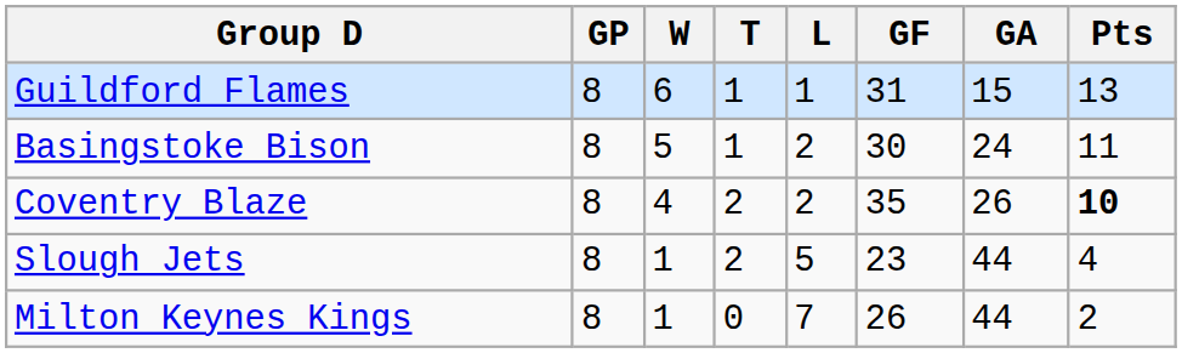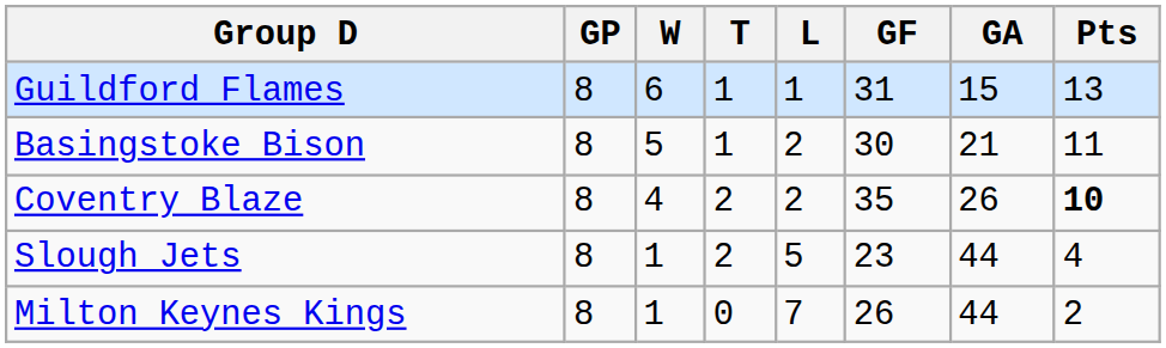 <table class="wikitable">
 <tr>
 <th width="40%">Group D</th>
 <th width="5%">GP</th>
 <th width="5%">W</th>
 <th width="5%">T</th>
 <th width="5%">L</th>
 <th width="7.5%">GF</th>
 <th width="7.5%">GA</th>
 <th width="7.5%">Pts</th>
 </tr>
 <tr bgcolor="#D0E7FF">
 <td><a href='#'>Guildford Flames</a></td>
 <td>8</td>
 <td>6</td>
 <td>1</td>
 <td>1</td>
 <td>31</td>
 <td>15</td>
 <td>13</td>
 </tr>
 <tr>
 <td><a href='#'>Basingstoke Bison</a></td>
 <td>8</td>
 <td>5</td>
 <td>1</td>
 <td>2</td>
 <td>30</td>
-<td>24</td>
+<td>21</td>
 <td>11</td>
 </tr>
 <tr>
 <td><a href='#'>Coventry Blaze</a></td>
 <td>8</td>
 <td>4</td>
 <td>2</td>
 <td>2</td>
 <td>35</td>
 <td>26</td>
 <td><strong>10</strong></td>
 </tr>
 <tr>
 <td><a href='#'>Slough Jets</a></td>
 <td>8</td>
 <td>1</td>
 <td>2</td>
 <td>5</td>
 <td>23</td>
 <td>44</td>
 <td>4</td>
 </tr>
 <tr>
 <td><a href='#'>Milton Keynes Kings</a></td>
 <td>8</td>
 <td>1</td>
 <td>0</td>
 <td>7</td>
 <td>26</td>
 <td>44</td>
 <td>2</td>
 </tr>
 </table>
